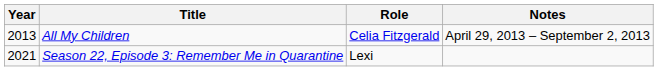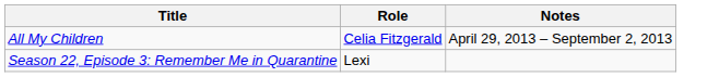 <table class="wikitable sortable">
 <tr>
-<th>Year</th>
 <th>Title</th>
 <th>Role</th>
 <th class="unsortable">Notes</th>
 </tr>
 <tr>
-<td>2013</td>
 <td><em><a href='#'>All My Children</a></em></td>
 <td><a href='#'>Celia Fitzgerald</a></td>
 <td>April 29, 2013 – September 2, 2013</td>
 </tr>
 <tr>
-<td>2021</td>
 <td><em><a href='#'> Season 22, Episode 3: Remember Me in Quarantine</a></em></td>
 <td>Lexi</td>
 <td></td>
 </tr>
 </table>
